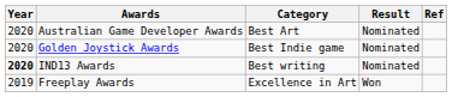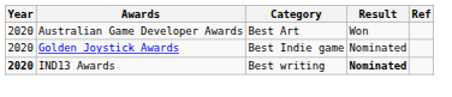 <table class="wikitable">
 <tr>
 <th>Year</th>
 <th>Awards</th>
 <th>Category</th>
 <th>Result</th>
 <th>Ref</th>
 </tr>
 <tr>
 <td>2020</td>
 <td>Australian Game Developer Awards</td>
 <td>Best Art</td>
-<td>Nominated</td>
+<td>Won</td>
 <td></td>
 </tr>
 <tr>
 <td>2020</td>
 <td><a href='#'>Golden Joystick Awards</a></td>
 <td>Best Indie game</td>
 <td>Nominated</td>
 <td></td>
 </tr>
 <tr>
 <td><strong>2020</strong></td>
 <td>IND13 Awards</td>
 <td>Best writing</td>
-<td>Nominated</td>
-<td></td>
-</tr>
-<tr>
-<td>2019</td>
-<td>Freeplay Awards</td>
-<td>Excellence in Art</td>
-<td>Won</td>
+<td><strong>Nominated</strong></td>
 <td></td>
 </tr>
 </table>
